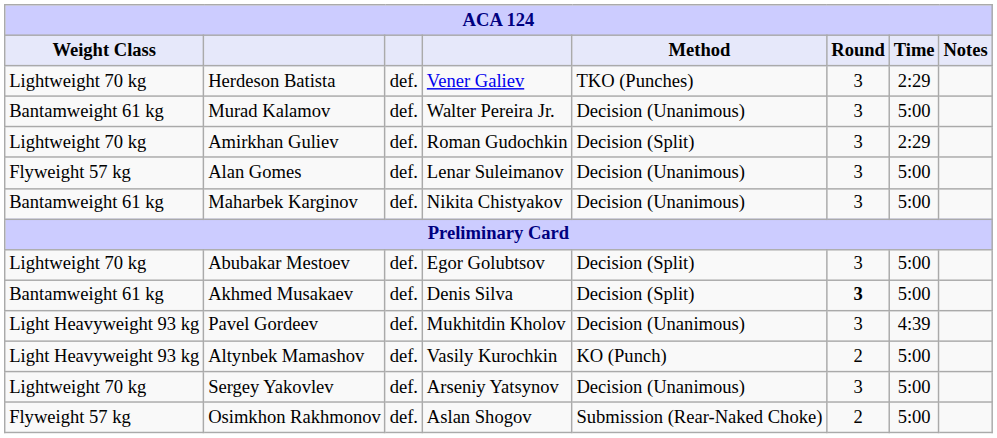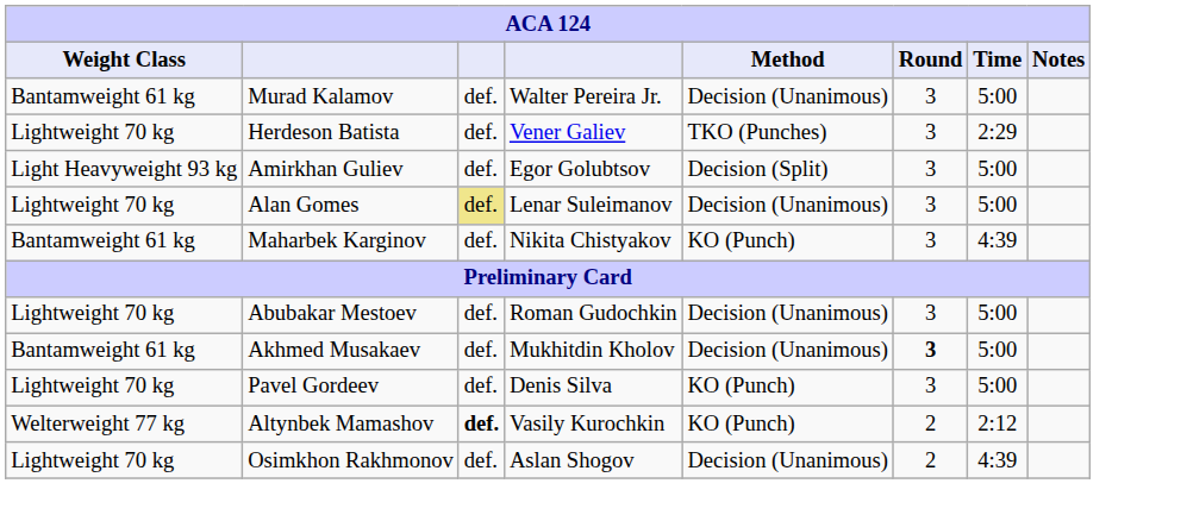 <table class="wikitable" style="font-size: 80%;">
 <tr>
 <th colspan="8" style="background-color: #ccf; color: #000080; text-align: center;"><strong>ACA 124</strong></th>
 </tr>
 <tr>
 <th colspan="1" style="background-color: #E6E8FA; color: #000000; text-align: center;">Weight Class</th>
 <th colspan="1" style="background-color: #E6E8FA; color: #000000; text-align: center;"></th>
 <th colspan="1" style="background-color: #E6E8FA; color: #000000; text-align: center;"></th>
 <th colspan="1" style="background-color: #E6E8FA; color: #000000; text-align: center;"></th>
 <th colspan="1" style="background-color: #E6E8FA; color: #000000; text-align: center;">Method</th>
 <th colspan="1" style="background-color: #E6E8FA; color: #000000; text-align: center;">Round</th>
 <th colspan="1" style="background-color: #E6E8FA; color: #000000; text-align: center;">Time</th>
 <th colspan="1" style="background-color: #E6E8FA; color: #000000; text-align: center;">Notes</th>
 </tr>
 <tr>
-<td>Lightweight 70 kg</td>
-<td> Herdeson Batista</td>
-<td>def.</td>
-<td> <a href='#'>Vener Galiev</a></td>
-<td>TKO (Punches)</td>
-<td align=center>3</td>
-<td align=center>2:29</td>
-<td></td>
-</tr>
-<tr>
 <td>Bantamweight 61 kg</td>
 <td> Murad Kalamov</td>
 <td>def.</td>
 <td> Walter Pereira Jr.</td>
 <td>Decision (Unanimous)</td>
 <td align=center>3</td>
 <td align=center>5:00</td>
 <td></td>
 </tr>
 <tr>
 <td>Lightweight 70 kg</td>
-<td> Amirkhan Guliev</td>
+<td> Herdeson Batista</td>
 <td>def.</td>
-<td> Roman Gudochkin</td>
-<td>Decision (Split)</td>
+<td> <a href='#'>Vener Galiev</a></td>
+<td>TKO (Punches)</td>
 <td align=center>3</td>
 <td align=center>2:29</td>
 <td></td>
 </tr>
 <tr>
-<td>Flyweight 57 kg</td>
+<td>Light Heavyweight 93 kg</td>
+<td> Amirkhan Guliev</td>
+<td>def.</td>
+<td> Egor Golubtsov</td>
+<td>Decision (Split)</td>
+<td align=center>3</td>
+<td align=center>5:00</td>
+<td></td>
+</tr>
+<tr>
+<td>Lightweight 70 kg</td>
 <td> Alan Gomes</td>
-<td>def.</td>
+<td style="background: khaki;">def.</td>
 <td> Lenar Suleimanov</td>
 <td>Decision (Unanimous)</td>
 <td align=center>3</td>
 <td align=center>5:00</td>
 <td></td>
 </tr>
 <tr>
 <td>Bantamweight 61 kg</td>
 <td> Maharbek Karginov</td>
 <td>def.</td>
 <td> Nikita Chistyakov</td>
-<td>Decision (Unanimous)</td>
+<td>KO (Punch)</td>
 <td align=center>3</td>
-<td align=center>5:00</td>
+<td align=center>4:39</td>
 <td></td>
 </tr>
 <tr>
 <th colspan="8" style="background-color: #ccf; color: #000080; text-align: center;"><strong>Preliminary Card</strong></th>
 </tr>
 <tr>
 <td>Lightweight 70 kg</td>
 <td> Abubakar Mestoev</td>
 <td>def.</td>
-<td> Egor Golubtsov</td>
-<td>Decision (Split)</td>
+<td> Roman Gudochkin</td>
+<td>Decision (Unanimous)</td>
 <td align=center>3</td>
 <td align=center>5:00</td>
 <td></td>
 </tr>
 <tr>
 <td>Bantamweight 61 kg</td>
 <td> Akhmed Musakaev</td>
 <td>def.</td>
-<td> Denis Silva</td>
-<td>Decision (Split)</td>
+<td> Mukhitdin Kholov</td>
+<td>Decision (Unanimous)</td>
 <td align=center><strong>3</strong></td>
 <td align=center>5:00</td>
 <td></td>
 </tr>
 <tr>
-<td>Light Heavyweight 93 kg</td>
+<td>Lightweight 70 kg</td>
 <td> Pavel Gordeev</td>
 <td>def.</td>
-<td> Mukhitdin Kholov</td>
-<td>Decision (Unanimous)</td>
-<td align=center>3</td>
-<td align=center>4:39</td>
-<td></td>
-</tr>
-<tr>
-<td>Light Heavyweight 93 kg</td>
-<td> Altynbek Mamashov</td>
-<td>def.</td>
-<td> Vasily Kurochkin</td>
+<td> Denis Silva</td>
 <td>KO (Punch)</td>
-<td align=center>2</td>
-<td align=center>5:00</td>
-<td></td>
-</tr>
-<tr>
-<td>Lightweight 70 kg</td>
-<td> Sergey Yakovlev</td>
-<td>def.</td>
-<td> Arseniy Yatsynov</td>
-<td>Decision (Unanimous)</td>
 <td align=center>3</td>
 <td align=center>5:00</td>
 <td></td>
 </tr>
 <tr>
-<td>Flyweight 57 kg</td>
+<td>Welterweight 77 kg</td>
+<td> Altynbek Mamashov</td>
+<td><strong>def.</strong></td>
+<td> Vasily Kurochkin</td>
+<td>KO (Punch)</td>
+<td align=center>2</td>
+<td align=center>2:12</td>
+<td></td>
+</tr>
+<tr>
+<td>Lightweight 70 kg</td>
 <td> Osimkhon Rakhmonov</td>
 <td>def.</td>
 <td> Aslan Shogov</td>
-<td>Submission (Rear-Naked Choke)</td>
+<td>Decision (Unanimous)</td>
 <td align=center>2</td>
-<td align=center>5:00</td>
+<td align=center>4:39</td>
 <td></td>
 </tr>
 </table>
